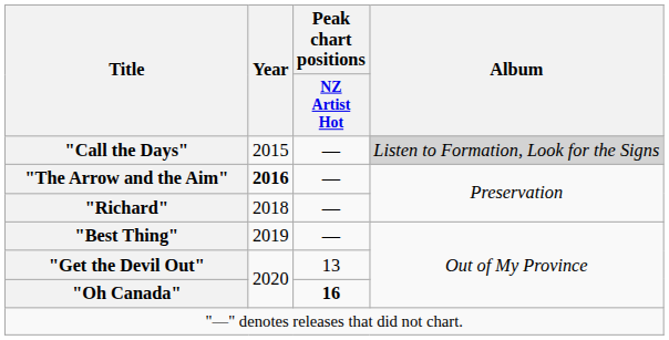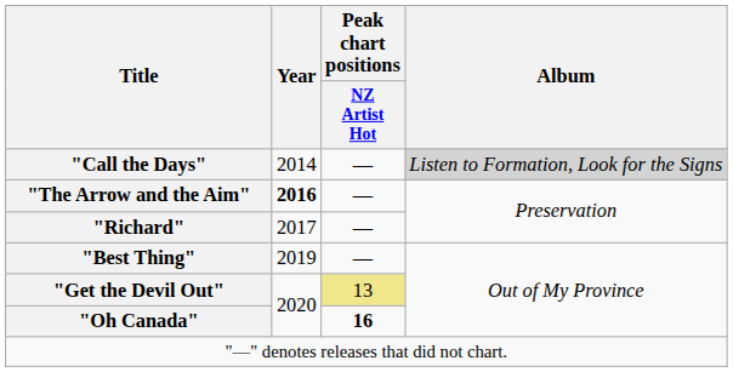 <table class="wikitable plainrowheaders" style="text-align:center;">
 <tr>
 <th scope="col" rowspan="2" style="width:13em;">Title</th>
 <th scope="col" rowspan="2">Year</th>
 <th scope="col" colspan="1">Peak chart positions</th>
 <th scope="col" rowspan="2">Album</th>
 </tr>
 <tr>
 <th scope="col" style="width:2.75em;font-size:85%;"><a href='#'>NZ<br>Artist<br>Hot</a><br></th>
 </tr>
 <tr>
 <th scope="row">"Call the Days"</th>
-<td>2015</td>
+<td>2014</td>
 <td>—</td>
 <td style="background: lightgrey;"><em>Listen to Formation, Look for the Signs</em></td>
 </tr>
 <tr>
 <th scope="row">"The Arrow and the Aim"</th>
 <td><strong>2016</strong></td>
 <td>—</td>
 <td rowspan="2"><em>Preservation</em></td>
 </tr>
 <tr>
 <th scope="row">"Richard"</th>
-<td>2018</td>
+<td>2017</td>
 <td>—</td>
 </tr>
 <tr>
 <th scope="row">"Best Thing"</th>
 <td>2019</td>
 <td>—</td>
 <td rowspan="3"><em>Out of My Province</em></td>
 </tr>
 <tr>
 <th scope="row">"Get the Devil Out"</th>
 <td rowspan="2">2020</td>
-<td>13</td>
+<td style="background: khaki;">13</td>
 </tr>
 <tr>
 <th scope="row">"Oh Canada"</th>
 <td><strong>16</strong></td>
 </tr>
 <tr>
 <td colspan="14" style="font-size:90%">"—" denotes releases that did not chart.</td>
 </tr>
 </table>
